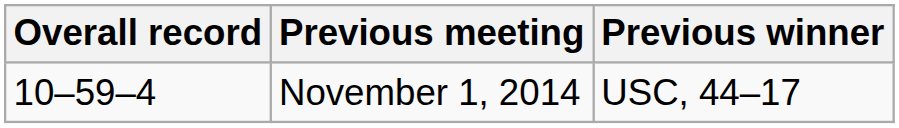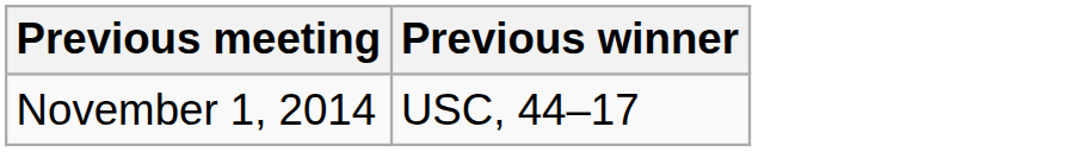 <table class="wikitable">
 <tr>
-<th>Overall record</th>
 <th>Previous meeting</th>
 <th>Previous winner</th>
 </tr>
 <tr>
-<td>10–59–4</td>
 <td>November 1, 2014</td>
 <td>USC, 44–17</td>
 </tr>
 </table>
